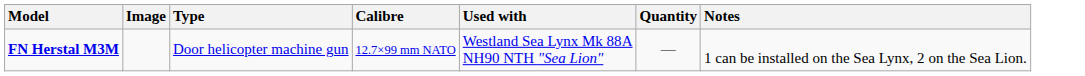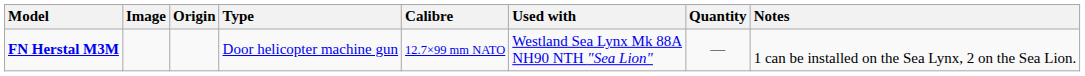 <table class="wikitable" style="font-size: 92%;">
 <tr>
 <th style="text-align: left">Model</th>
 <th style="text-align: left">Image</th>
+<th style="text-align: left">Origin</th>
 <th style="text-align: left">Type</th>
 <th style="text-align: left">Calibre</th>
 <th style="text-align: left">Used with</th>
 <th style="text-align: left">Quantity</th>
 <th style="text-align: left">Notes</th>
 </tr>
 <tr>
 <td><strong><a href='#'>FN Herstal M3M</a></strong></td>
 <td style="text-align: center"></td>
+<td></td>
 <td><a href='#'>Door helicopter machine gun</a></td>
 <td><a href='#'><small>12.7×99 mm NATO</small></a></td>
 <td><a href='#'>Westland Sea Lynx Mk 88A</a><br><a href='#'>NH90 NTH <em>"Sea Lion"</em></a></td>
 <td style="text-align: center">—</td>
 <td><br>1 can be installed on the Sea Lynx, 2 on the Sea Lion.</td>
 </tr>
 </table>
